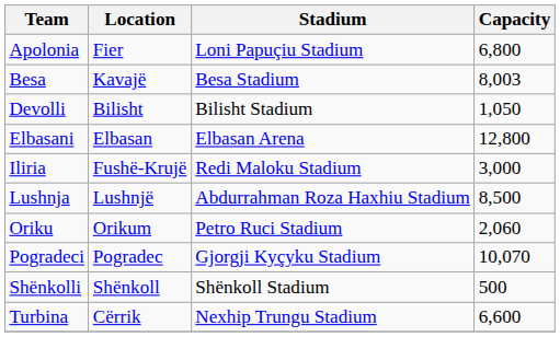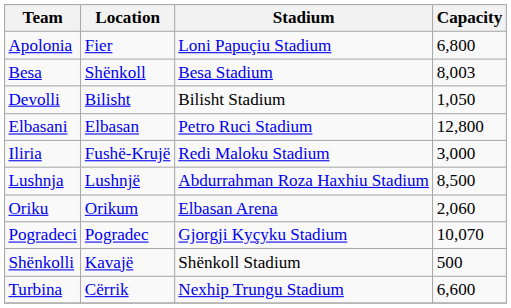 <table class="wikitable sortable">
 <tr>
 <th>Team</th>
 <th>Location</th>
 <th>Stadium</th>
 <th>Capacity</th>
 </tr>
 <tr>
 <td><a href='#'>Apolonia</a></td>
 <td><a href='#'>Fier</a></td>
 <td><a href='#'>Loni Papuçiu Stadium</a></td>
 <td>6,800</td>
 </tr>
 <tr>
 <td><a href='#'>Besa</a></td>
-<td><a href='#'>Kavajë</a></td>
+<td><a href='#'>Shënkoll</a></td>
 <td><a href='#'>Besa Stadium</a></td>
 <td>8,003</td>
 </tr>
 <tr>
 <td><a href='#'>Devolli</a></td>
 <td><a href='#'>Bilisht</a></td>
 <td>Bilisht Stadium</td>
 <td>1,050</td>
 </tr>
 <tr>
 <td><a href='#'>Elbasani</a></td>
 <td><a href='#'>Elbasan</a></td>
-<td><a href='#'>Elbasan Arena</a></td>
+<td><a href='#'>Petro Ruci Stadium</a></td>
 <td>12,800</td>
 </tr>
 <tr>
 <td><a href='#'>Iliria</a></td>
 <td><a href='#'>Fushë-Krujë</a></td>
 <td><a href='#'>Redi Maloku Stadium</a></td>
 <td>3,000</td>
 </tr>
 <tr>
 <td><a href='#'>Lushnja</a></td>
 <td><a href='#'>Lushnjë</a></td>
 <td><a href='#'>Abdurrahman Roza Haxhiu Stadium</a></td>
 <td>8,500</td>
 </tr>
 <tr>
 <td><a href='#'>Oriku</a></td>
 <td><a href='#'>Orikum</a></td>
-<td><a href='#'>Petro Ruci Stadium</a></td>
+<td><a href='#'>Elbasan Arena</a></td>
 <td>2,060</td>
 </tr>
 <tr>
 <td><a href='#'>Pogradeci</a></td>
 <td><a href='#'>Pogradec</a></td>
 <td><a href='#'>Gjorgji Kyçyku Stadium</a></td>
 <td>10,070</td>
 </tr>
 <tr>
 <td><a href='#'>Shënkolli</a></td>
-<td><a href='#'>Shënkoll</a></td>
+<td><a href='#'>Kavajë</a></td>
 <td>Shënkoll Stadium</td>
 <td>500</td>
 </tr>
 <tr>
 <td><a href='#'>Turbina</a></td>
 <td><a href='#'>Cërrik</a></td>
 <td><a href='#'>Nexhip Trungu Stadium</a></td>
 <td>6,600</td>
 </tr>
 <tr>
 </tr>
 </table>
